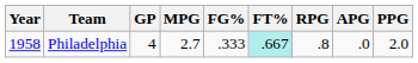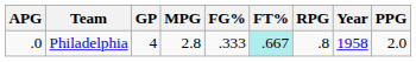 <table class="wikitable sortable" style="font-size:95%; text-align:right;">
 <tr>
-<th>Year</th>
+<th>APG</th>
 <th>Team</th>
 <th>GP</th>
 <th>MPG</th>
 <th>FG%</th>
 <th>FT%</th>
 <th>RPG</th>
-<th>APG</th>
+<th>Year</th>
 <th>PPG</th>
 </tr>
 <tr>
-<td style="text-align:left;"><a href='#'>1958</a></td>
+<td>.0</td>
 <td style="text-align:left;"><a href='#'>Philadelphia</a></td>
 <td>4</td>
-<td>2.7</td>
+<td>2.8</td>
 <td>.333</td>
 <td style="background: paleturquoise;">.667</td>
 <td>.8</td>
-<td>.0</td>
+<td style="text-align:left;"><a href='#'>1958</a></td>
 <td>2.0</td>
 </tr>
 </table>
